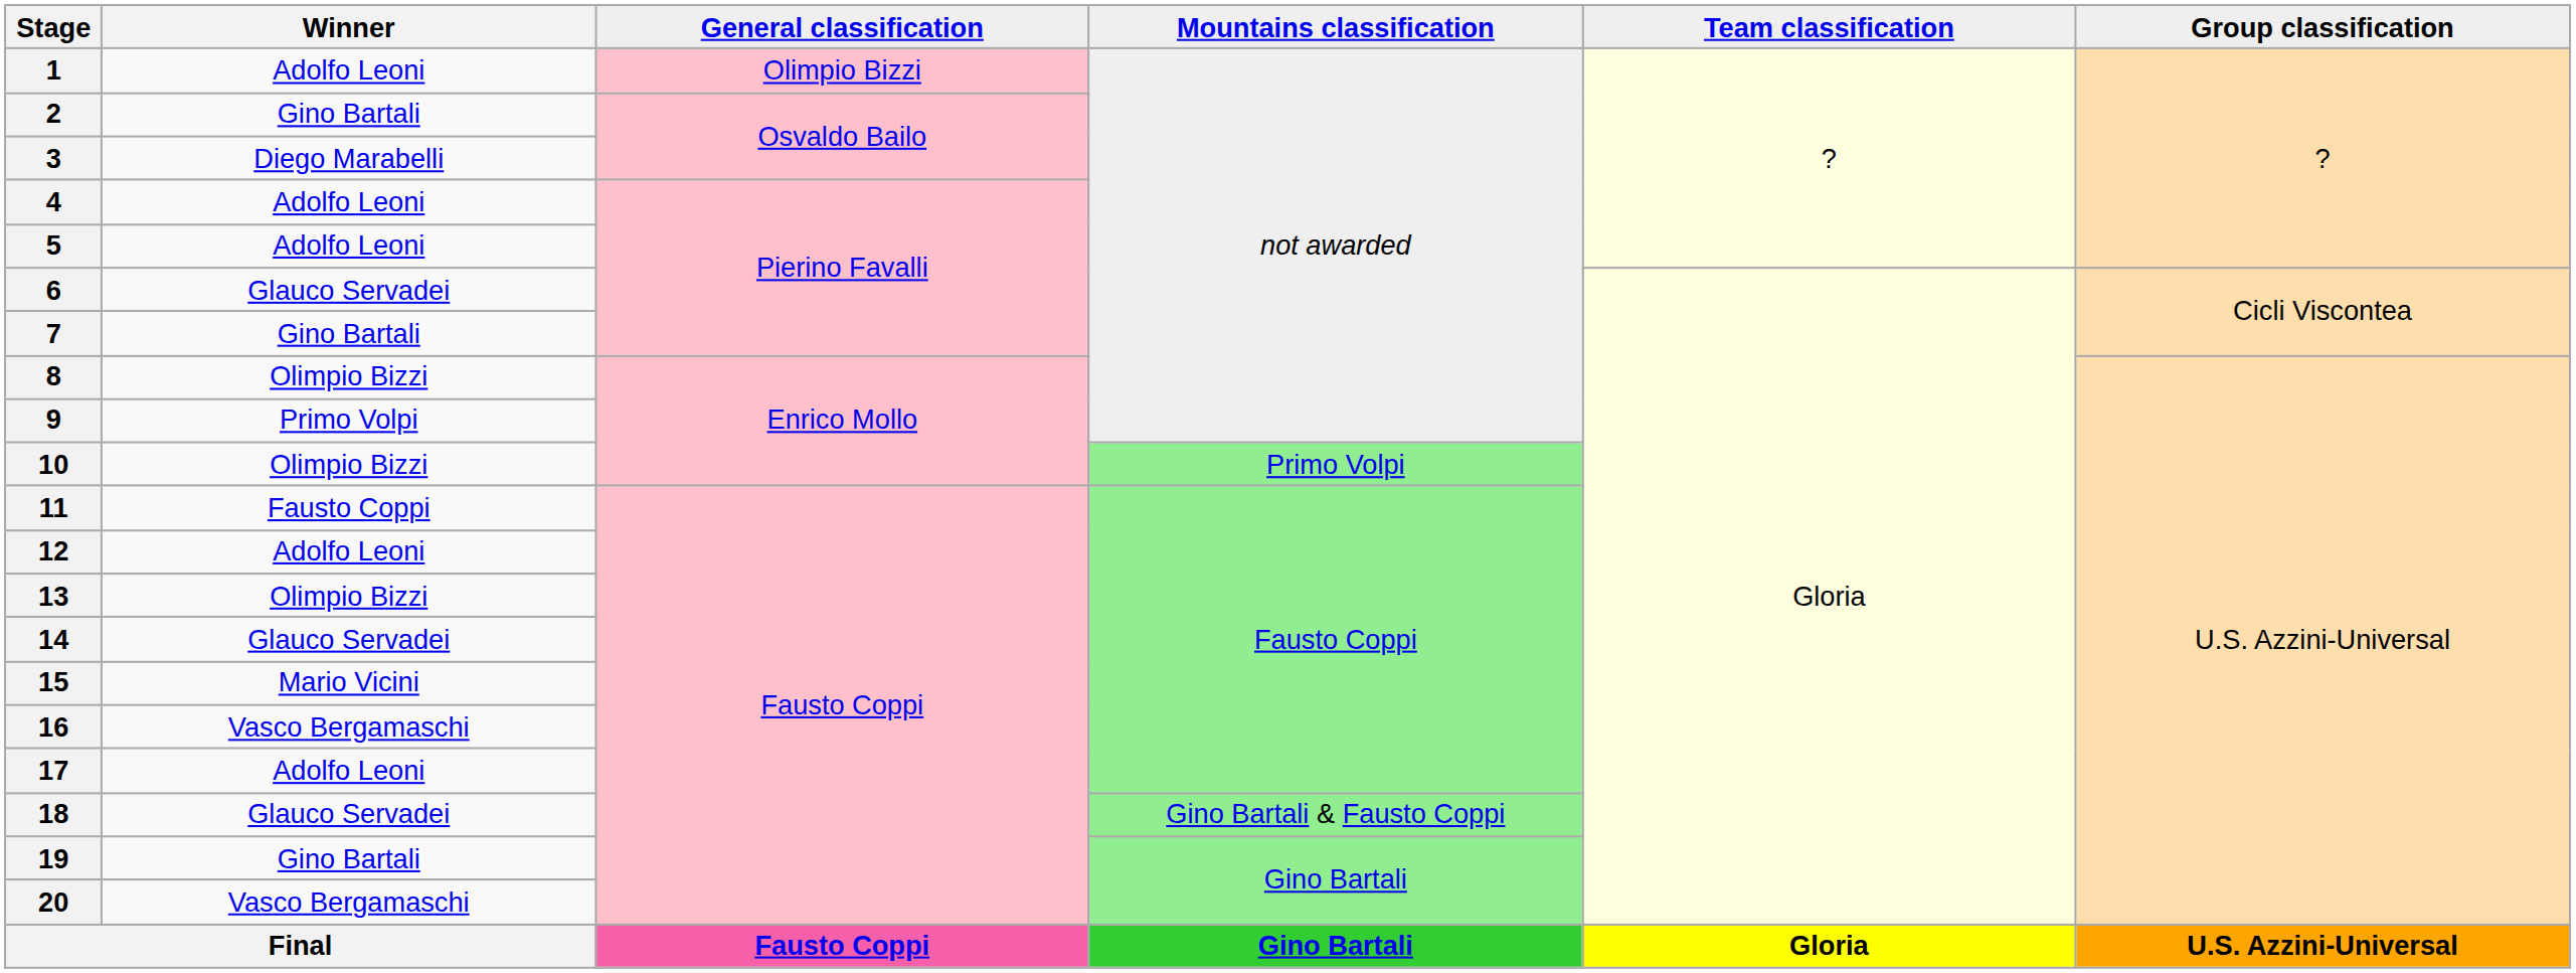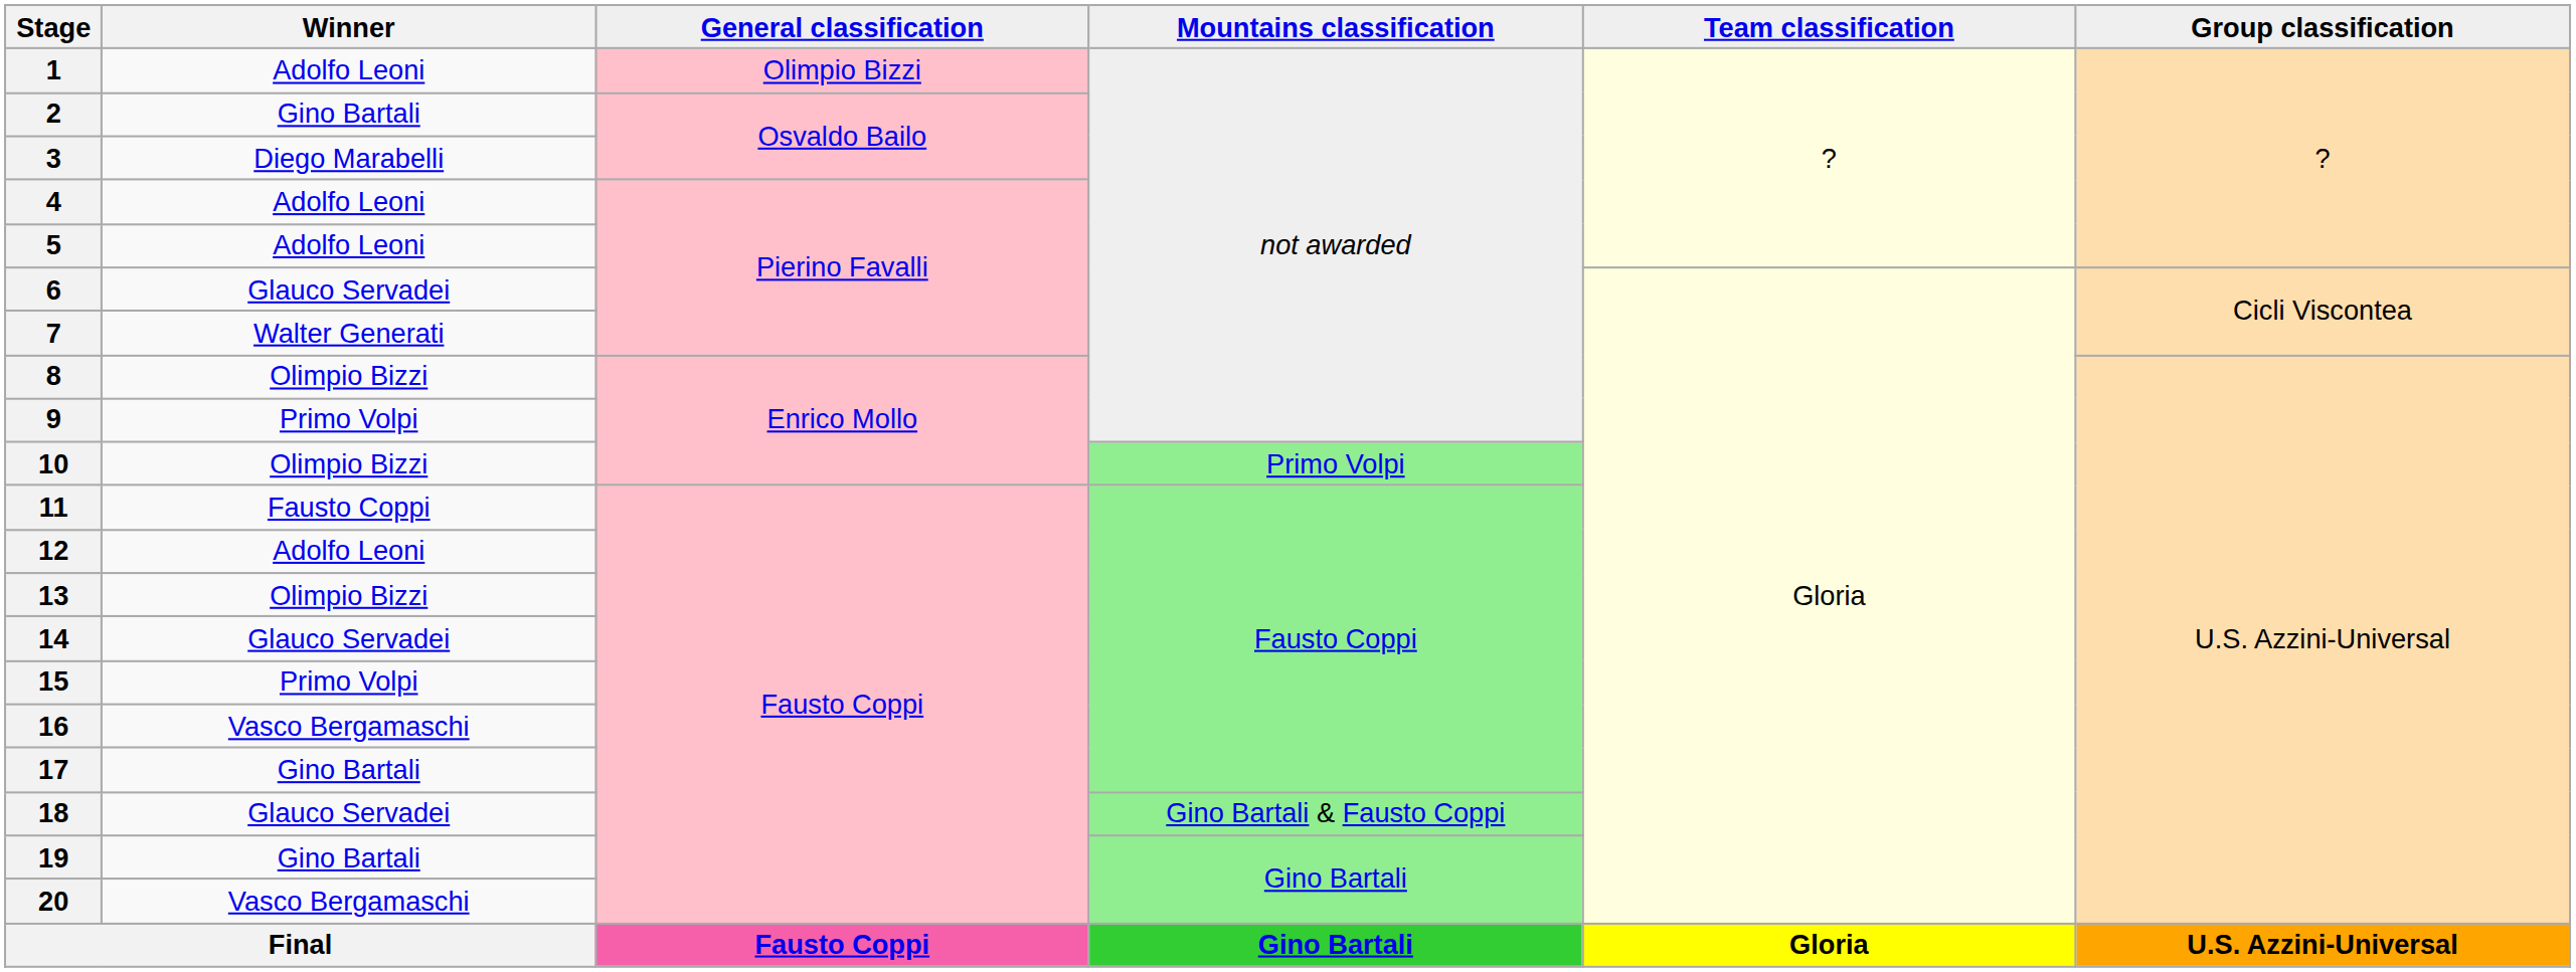 <table class="wikitable" style="text-align: center; font-size:smaller;">
 <tr style="background:#efefef;">
 <th style="width:1%;">Stage</th>
 <th style="width:14%;">Winner</th>
 <th style="background:#efefef; width:14%;"><a href='#'>General classification</a><br></th>
 <th style="background:#efefef; width:14%;"><a href='#'>Mountains classification</a></th>
 <th style="background:#efefef; width:14%;"><a href='#'>Team classification</a></th>
 <th style="background:#efefef; width:14%;">Group classification</th>
 </tr>
 <tr>
 <th>1</th>
 <td><a href='#'>Adolfo Leoni</a></td>
 <td style="background:pink;" rowspan="1"><a href='#'>Olimpio Bizzi</a></td>
 <td style="background:#EFEFEF;" rowspan="9"><em>not awarded</em></td>
 <td style="background:lightyellow;" rowspan="5">?</td>
 <td style="background:navajowhite;" rowspan="5">?</td>
 </tr>
 <tr>
 <th>2</th>
 <td><a href='#'>Gino Bartali</a></td>
 <td style="background:pink;" rowspan="2"><a href='#'>Osvaldo Bailo</a></td>
 </tr>
 <tr>
 <th>3</th>
 <td><a href='#'>Diego Marabelli</a></td>
 </tr>
 <tr>
 <th>4</th>
 <td><a href='#'>Adolfo Leoni</a></td>
 <td style="background:pink;" rowspan="4"><a href='#'>Pierino Favalli</a></td>
 </tr>
 <tr>
 <th>5</th>
 <td><a href='#'>Adolfo Leoni</a></td>
 </tr>
 <tr>
 <th>6</th>
 <td><a href='#'>Glauco Servadei</a></td>
 <td style="background:lightyellow;" rowspan="15">Gloria</td>
 <td style="background:navajowhite;" rowspan="2">Cicli Viscontea</td>
 </tr>
 <tr>
 <th>7</th>
-<td><a href='#'>Gino Bartali</a></td>
+<td><a href='#'>Walter Generati</a></td>
 </tr>
 <tr>
 <th>8</th>
 <td><a href='#'>Olimpio Bizzi</a></td>
 <td style="background:pink;" rowspan="3"><a href='#'>Enrico Mollo</a></td>
 <td style="background:navajowhite;" rowspan="13">U.S. Azzini-Universal</td>
 </tr>
 <tr>
 <th>9</th>
 <td><a href='#'>Primo Volpi</a></td>
 </tr>
 <tr>
 <th>10</th>
 <td><a href='#'>Olimpio Bizzi</a></td>
 <td style="background:lightgreen;" rowspan="1"><a href='#'>Primo Volpi</a></td>
 </tr>
 <tr>
 <th>11</th>
 <td><a href='#'>Fausto Coppi</a></td>
 <td style="background:pink;" rowspan="10"><a href='#'>Fausto Coppi</a></td>
 <td style="background:lightgreen;" rowspan="7"><a href='#'>Fausto Coppi</a></td>
 </tr>
 <tr>
 <th>12</th>
 <td><a href='#'>Adolfo Leoni</a></td>
 </tr>
 <tr>
 <th>13</th>
 <td><a href='#'>Olimpio Bizzi</a></td>
 </tr>
 <tr>
 <th>14</th>
 <td><a href='#'>Glauco Servadei</a></td>
 </tr>
 <tr>
 <th>15</th>
-<td><a href='#'>Mario Vicini</a></td>
+<td><a href='#'>Primo Volpi</a></td>
 </tr>
 <tr>
 <th>16</th>
 <td><a href='#'>Vasco Bergamaschi</a></td>
 </tr>
 <tr>
 <th>17</th>
-<td><a href='#'>Adolfo Leoni</a></td>
+<td><a href='#'>Gino Bartali</a></td>
 </tr>
 <tr>
 <th>18</th>
 <td><a href='#'>Glauco Servadei</a></td>
 <td style="background:lightgreen;" rowspan="1"><a href='#'>Gino Bartali</a> & <a href='#'>Fausto Coppi</a></td>
 </tr>
 <tr>
 <th>19</th>
 <td><a href='#'>Gino Bartali</a></td>
 <td style="background:lightgreen;" rowspan="2"><a href='#'>Gino Bartali</a></td>
 </tr>
 <tr>
 <th>20</th>
 <td><a href='#'>Vasco Bergamaschi</a></td>
 </tr>
 <tr>
 <th colspan=2><strong>Final</strong></th>
 <th style="background:#F660AB;"><strong><a href='#'>Fausto Coppi</a></strong></th>
 <th style="background:#32CD32;"><strong><a href='#'>Gino Bartali</a></strong></th>
 <th style="background:yellow;"><strong>Gloria</strong></th>
 <th style="background:orange;"><strong>U.S. Azzini-Universal</strong></th>
 </tr>
 </table>
